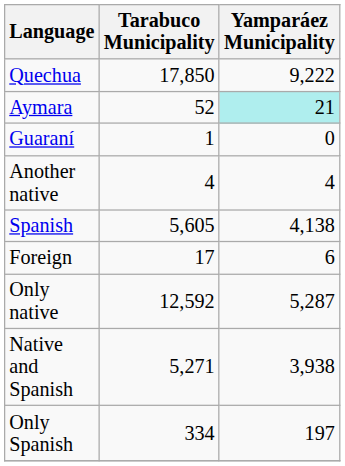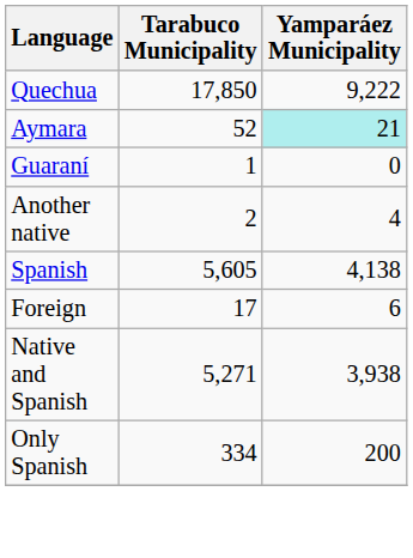 <table class="wikitable" border="1" style="width:35%;" border="1">
 <tr bgcolor=#EFEFEF>
 <th><strong>Language</strong></th>
 <th><strong>Tarabuco Municipality</strong></th>
 <th><strong>Yamparáez Municipality</strong></th>
 </tr>
 <tr>
 <td><a href='#'>Quechua</a></td>
 <td align="right">17,850</td>
 <td align="right">9,222</td>
 </tr>
 <tr>
 <td><a href='#'>Aymara</a></td>
 <td align="right">52</td>
 <td align="right" style="background: paleturquoise;">21</td>
 </tr>
 <tr>
 <td><a href='#'>Guaraní</a></td>
 <td align="right">1</td>
 <td align="right">0</td>
 </tr>
 <tr>
 <td>Another native</td>
-<td align="right">4</td>
+<td align="right">2</td>
 <td align="right">4</td>
 </tr>
 <tr>
 <td><a href='#'>Spanish</a></td>
 <td align="right">5,605</td>
 <td align="right">4,138</td>
 </tr>
 <tr>
 <td>Foreign</td>
 <td align="right">17</td>
 <td align="right">6</td>
 </tr>
 <tr>
-<td>Only native</td>
-<td align="right">12,592</td>
-<td align="right">5,287</td>
-</tr>
-<tr>
 <td>Native and Spanish</td>
 <td align="right">5,271</td>
 <td align="right">3,938</td>
 </tr>
 <tr>
 <td>Only Spanish</td>
 <td align="right">334</td>
-<td align="right">197</td>
+<td align="right">200</td>
 </tr>
 <tr>
 </tr>
 </table>
